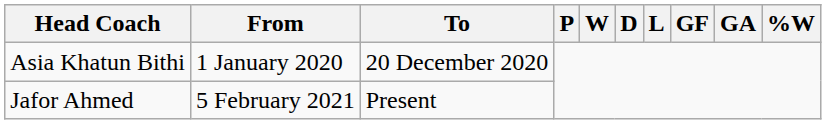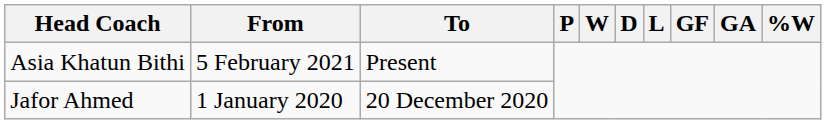 <table class="wikitable sortable" style="text-align:center">
 <tr>
 <th>Head Coach</th>
 <th Class="unsortable">From</th>
 <th Class="unsortable">To</th>
 <th abbr="3">P</th>
 <th abbr="1">W</th>
 <th abbr="1">D</th>
 <th abbr="1">L</th>
 <th abbr="4">GF</th>
 <th abbr="6">GA</th>
 <th abbr="50">%W</th>
 </tr>
 <tr>
 <td align=left> Asia Khatun Bithi</td>
+<td align=left>5 February 2021</td>
+<td align=left>Present<br></td>
+</tr>
+<tr>
+<td align=left> Jafor Ahmed</td>
 <td align=left>1 January 2020</td>
 <td align=left>20 December 2020<br></td>
 </tr>
-<tr>
-<td align=left> Jafor Ahmed</td>
-<td align=left>5 February 2021</td>
-<td align=left>Present<br></td>
-</tr>
 </table>
